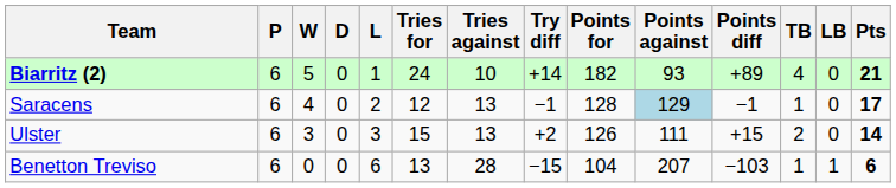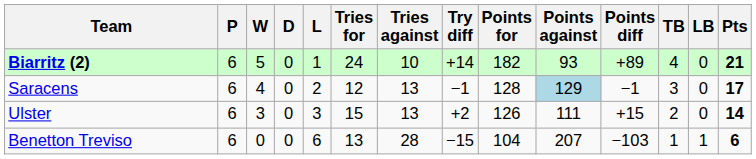 <table class="wikitable" style="text-align: center;">
 <tr>
 <th width="200">Team</th>
 <th width="20">P</th>
 <th width="20">W</th>
 <th width="20">D</th>
 <th width="20">L</th>
 <th width="20">Tries for</th>
 <th width="20">Tries against</th>
 <th width="20">Try diff</th>
 <th width="20">Points for</th>
 <th width="20">Points against</th>
 <th width="25">Points diff</th>
 <th width="20">TB</th>
 <th width="20">LB</th>
 <th width="20">Pts</th>
 </tr>
 <tr bgcolor=#ccffcc>
 <td align=left> <strong><a href='#'>Biarritz</a> (2)</strong></td>
 <td>6</td>
 <td>5</td>
 <td>0</td>
 <td>1</td>
 <td>24</td>
 <td>10</td>
 <td>+14</td>
 <td>182</td>
 <td>93</td>
 <td>+89</td>
 <td>4</td>
 <td>0</td>
 <td><strong>21</strong></td>
 </tr>
 <tr>
 <td align=left> <a href='#'>Saracens</a></td>
 <td>6</td>
 <td>4</td>
 <td>0</td>
 <td>2</td>
 <td>12</td>
 <td>13</td>
 <td>−1</td>
 <td>128</td>
 <td style="background: lightblue;">129</td>
 <td>−1</td>
-<td>1</td>
+<td>3</td>
 <td>0</td>
 <td><strong>17</strong></td>
 </tr>
 <tr>
 <td align=left> <a href='#'>Ulster</a></td>
 <td>6</td>
 <td>3</td>
 <td>0</td>
 <td>3</td>
 <td>15</td>
 <td>13</td>
 <td>+2</td>
 <td>126</td>
 <td>111</td>
 <td>+15</td>
 <td>2</td>
 <td>0</td>
 <td><strong>14</strong></td>
 </tr>
 <tr>
 <td align=left> <a href='#'>Benetton Treviso</a></td>
 <td>6</td>
 <td>0</td>
 <td>0</td>
 <td>6</td>
 <td>13</td>
 <td>28</td>
 <td>−15</td>
 <td>104</td>
 <td>207</td>
 <td>−103</td>
 <td>1</td>
 <td>1</td>
 <td><strong>6</strong></td>
 </tr>
 </table>
